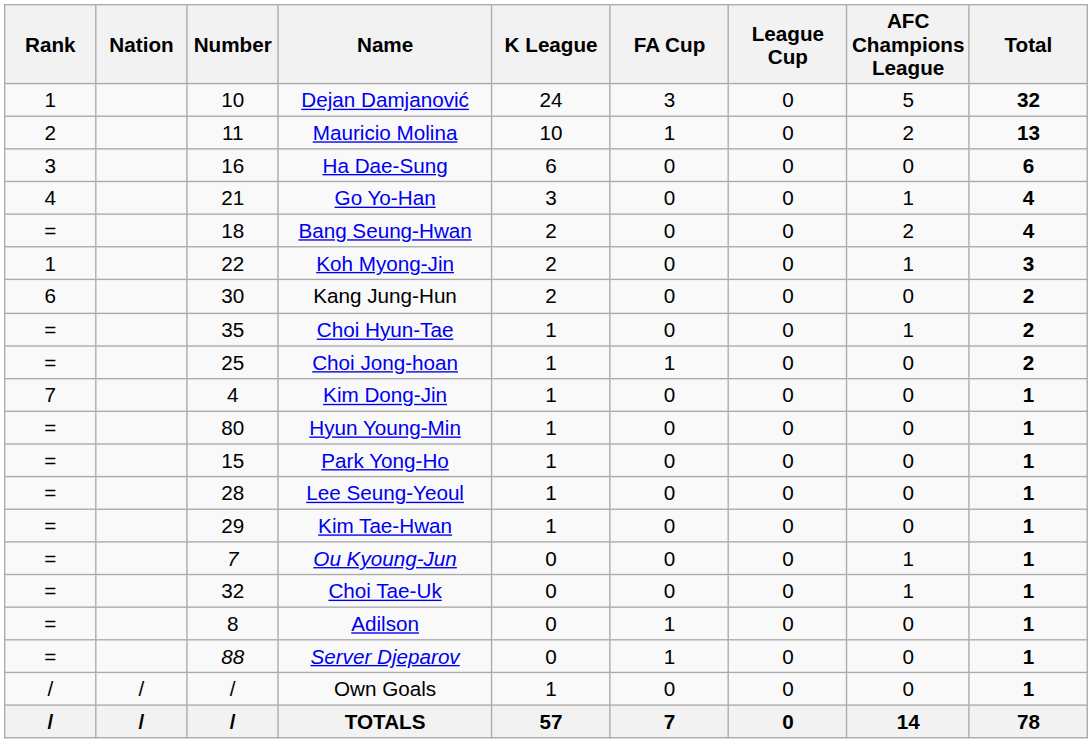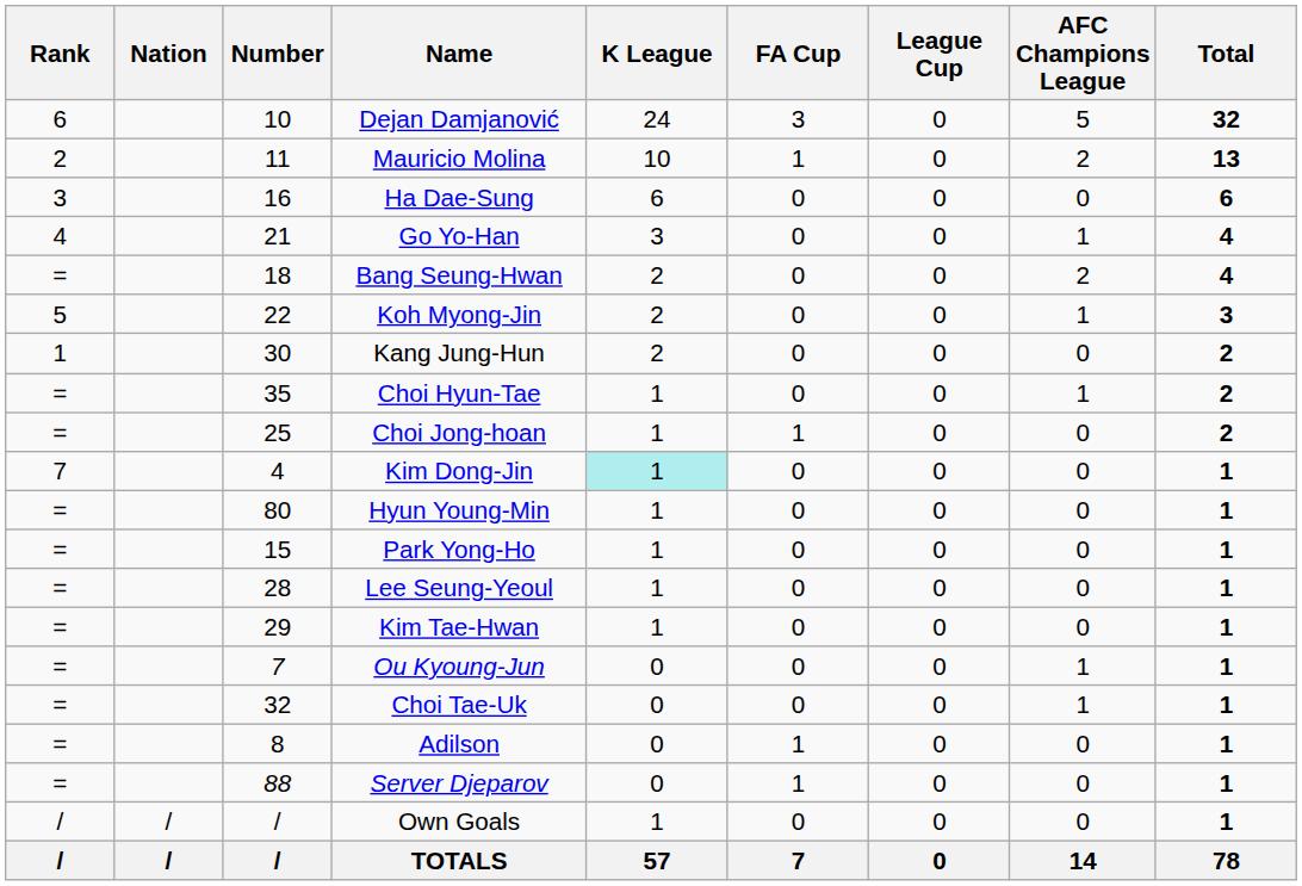 <table class="sortable wikitable" style="font-size: 95%; text-align: center;">
 <tr>
 <th width=60>Rank</th>
 <th width=60>Nation</th>
 <th width=60>Number</th>
 <th width=150>Name</th>
 <th width=80>K League</th>
 <th width=80>FA Cup</th>
 <th width=80>League Cup</th>
 <th width=80>AFC<br>Champions League</th>
 <th width=80>Total</th>
 </tr>
 <tr>
-<td>1</td>
+<td>6</td>
 <td></td>
 <td>10</td>
 <td><a href='#'>Dejan Damjanović</a></td>
 <td>24</td>
 <td>3</td>
 <td>0</td>
 <td>5</td>
 <td><strong>32</strong></td>
 </tr>
 <tr>
 <td>2</td>
 <td></td>
 <td>11</td>
 <td><a href='#'>Mauricio Molina</a></td>
 <td>10</td>
 <td>1</td>
 <td>0</td>
 <td>2</td>
 <td><strong>13</strong></td>
 </tr>
 <tr>
 <td>3</td>
 <td></td>
 <td>16</td>
 <td><a href='#'>Ha Dae-Sung</a></td>
 <td>6</td>
 <td>0</td>
 <td>0</td>
 <td>0</td>
 <td><strong>6</strong></td>
 </tr>
 <tr>
 <td>4</td>
 <td></td>
 <td>21</td>
 <td><a href='#'>Go Yo-Han</a></td>
 <td>3</td>
 <td>0</td>
 <td>0</td>
 <td>1</td>
 <td><strong>4</strong></td>
 </tr>
 <tr>
 <td>=</td>
 <td></td>
 <td>18</td>
 <td><a href='#'>Bang Seung-Hwan</a></td>
 <td>2</td>
 <td>0</td>
 <td>0</td>
 <td>2</td>
 <td><strong>4</strong></td>
 </tr>
 <tr>
-<td>1</td>
+<td>5</td>
 <td></td>
 <td>22</td>
 <td><a href='#'>Koh Myong-Jin</a></td>
 <td>2</td>
 <td>0</td>
 <td>0</td>
 <td>1</td>
 <td><strong>3</strong></td>
 </tr>
 <tr>
-<td>6</td>
+<td>1</td>
 <td></td>
 <td>30</td>
 <td>Kang Jung-Hun</td>
 <td>2</td>
 <td>0</td>
 <td>0</td>
 <td>0</td>
 <td><strong>2</strong></td>
 </tr>
 <tr>
 <td>=</td>
 <td></td>
 <td>35</td>
 <td><a href='#'>Choi Hyun-Tae</a></td>
 <td>1</td>
 <td>0</td>
 <td>0</td>
 <td>1</td>
 <td><strong>2</strong></td>
 </tr>
 <tr>
 <td>=</td>
 <td></td>
 <td>25</td>
 <td><a href='#'>Choi Jong-hoan</a></td>
 <td>1</td>
 <td>1</td>
 <td>0</td>
 <td>0</td>
 <td><strong>2</strong></td>
 </tr>
 <tr>
 <td>7</td>
 <td></td>
 <td>4</td>
 <td><a href='#'>Kim Dong-Jin</a></td>
-<td>1</td>
+<td style="background: paleturquoise;">1</td>
 <td>0</td>
 <td>0</td>
 <td>0</td>
 <td><strong>1</strong></td>
 </tr>
 <tr>
 <td>=</td>
 <td></td>
 <td>80</td>
 <td><a href='#'>Hyun Young-Min</a></td>
 <td>1</td>
 <td>0</td>
 <td>0</td>
 <td>0</td>
 <td><strong>1</strong></td>
 </tr>
 <tr>
 <td>=</td>
 <td></td>
 <td>15</td>
 <td><a href='#'>Park Yong-Ho</a></td>
 <td>1</td>
 <td>0</td>
 <td>0</td>
 <td>0</td>
 <td><strong>1</strong></td>
 </tr>
 <tr>
 <td>=</td>
 <td></td>
 <td>28</td>
 <td><a href='#'>Lee Seung-Yeoul</a></td>
 <td>1</td>
 <td>0</td>
 <td>0</td>
 <td>0</td>
 <td><strong>1</strong></td>
 </tr>
 <tr>
 <td>=</td>
 <td></td>
 <td>29</td>
 <td><a href='#'>Kim Tae-Hwan</a></td>
 <td>1</td>
 <td>0</td>
 <td>0</td>
 <td>0</td>
 <td><strong>1</strong></td>
 </tr>
 <tr>
 <td>=</td>
 <td></td>
 <td><em>7</em></td>
 <td><em><a href='#'>Ou Kyoung-Jun</a></em></td>
 <td>0</td>
 <td>0</td>
 <td>0</td>
 <td>1</td>
 <td><strong>1</strong></td>
 </tr>
 <tr>
 <td>=</td>
 <td></td>
 <td>32</td>
 <td><a href='#'>Choi Tae-Uk</a></td>
 <td>0</td>
 <td>0</td>
 <td>0</td>
 <td>1</td>
 <td><strong>1</strong></td>
 </tr>
 <tr>
 <td>=</td>
 <td></td>
 <td>8</td>
 <td><a href='#'>Adilson</a></td>
 <td>0</td>
 <td>1</td>
 <td>0</td>
 <td>0</td>
 <td><strong>1</strong></td>
 </tr>
 <tr>
 <td>=</td>
 <td></td>
 <td><em>88</em></td>
 <td><em><a href='#'>Server Djeparov</a></em></td>
 <td>0</td>
 <td>1</td>
 <td>0</td>
 <td>0</td>
 <td><strong>1</strong></td>
 </tr>
 <tr>
 <td>/</td>
 <td>/</td>
 <td>/</td>
 <td>Own Goals</td>
 <td>1</td>
 <td>0</td>
 <td>0</td>
 <td>0</td>
 <td><strong>1</strong></td>
 </tr>
 <tr>
 <th>/</th>
 <th>/</th>
 <th>/</th>
 <th>TOTALS</th>
 <th>57</th>
 <th>7</th>
 <th>0</th>
 <th>14</th>
 <th>78</th>
 </tr>
 </table>
